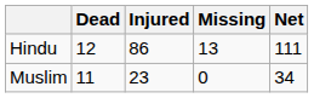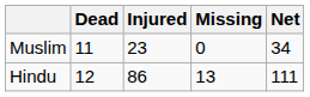 <table class="wikitable floatright">
 <tr>
 <th></th>
 <th>Dead</th>
 <th>Injured</th>
 <th>Missing</th>
 <th>Net</th>
 </tr>
 <tr>
+<td>Muslim</td>
+<td>11</td>
+<td>23</td>
+<td>0</td>
+<td>34</td>
+</tr>
+<tr>
 <td>Hindu</td>
 <td>12</td>
 <td>86</td>
 <td>13</td>
 <td>111</td>
 </tr>
-<tr>
-<td>Muslim</td>
-<td>11</td>
-<td>23</td>
-<td>0</td>
-<td>34</td>
-</tr>
 </table>
